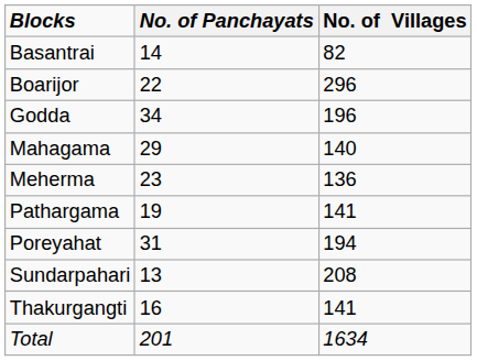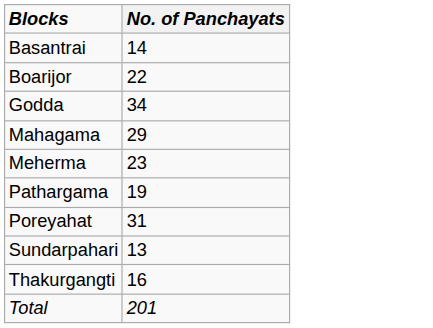 <table class="wikitable sortable">
 <tr>
 <td><strong><em>Blocks</em></strong></td>
 <th><strong><em>No. of Panchayats</em></strong></th>
-<th>No. of  Villages</th>
 </tr>
 <tr>
 <td>Basantrai</td>
 <td>14</td>
-<td>82</td>
 </tr>
 <tr>
 <td>Boarijor</td>
 <td>22</td>
-<td>296</td>
 </tr>
 <tr>
 <td>Godda</td>
 <td>34</td>
-<td>196</td>
 </tr>
 <tr>
 <td>Mahagama</td>
 <td>29</td>
-<td>140</td>
 </tr>
 <tr>
 <td>Meherma</td>
 <td>23</td>
-<td>136</td>
 </tr>
 <tr>
 <td>Pathargama</td>
 <td>19</td>
-<td>141</td>
 </tr>
 <tr>
 <td>Poreyahat</td>
 <td>31</td>
-<td>194</td>
 </tr>
 <tr>
 <td>Sundarpahari</td>
 <td>13</td>
-<td>208</td>
 </tr>
 <tr>
 <td>Thakurgangti</td>
 <td>16</td>
-<td>141</td>
 </tr>
 <tr>
 <td><em>Total</em></td>
 <td><em>201</em></td>
-<td><em>1634</em></td>
 </tr>
 </table>
